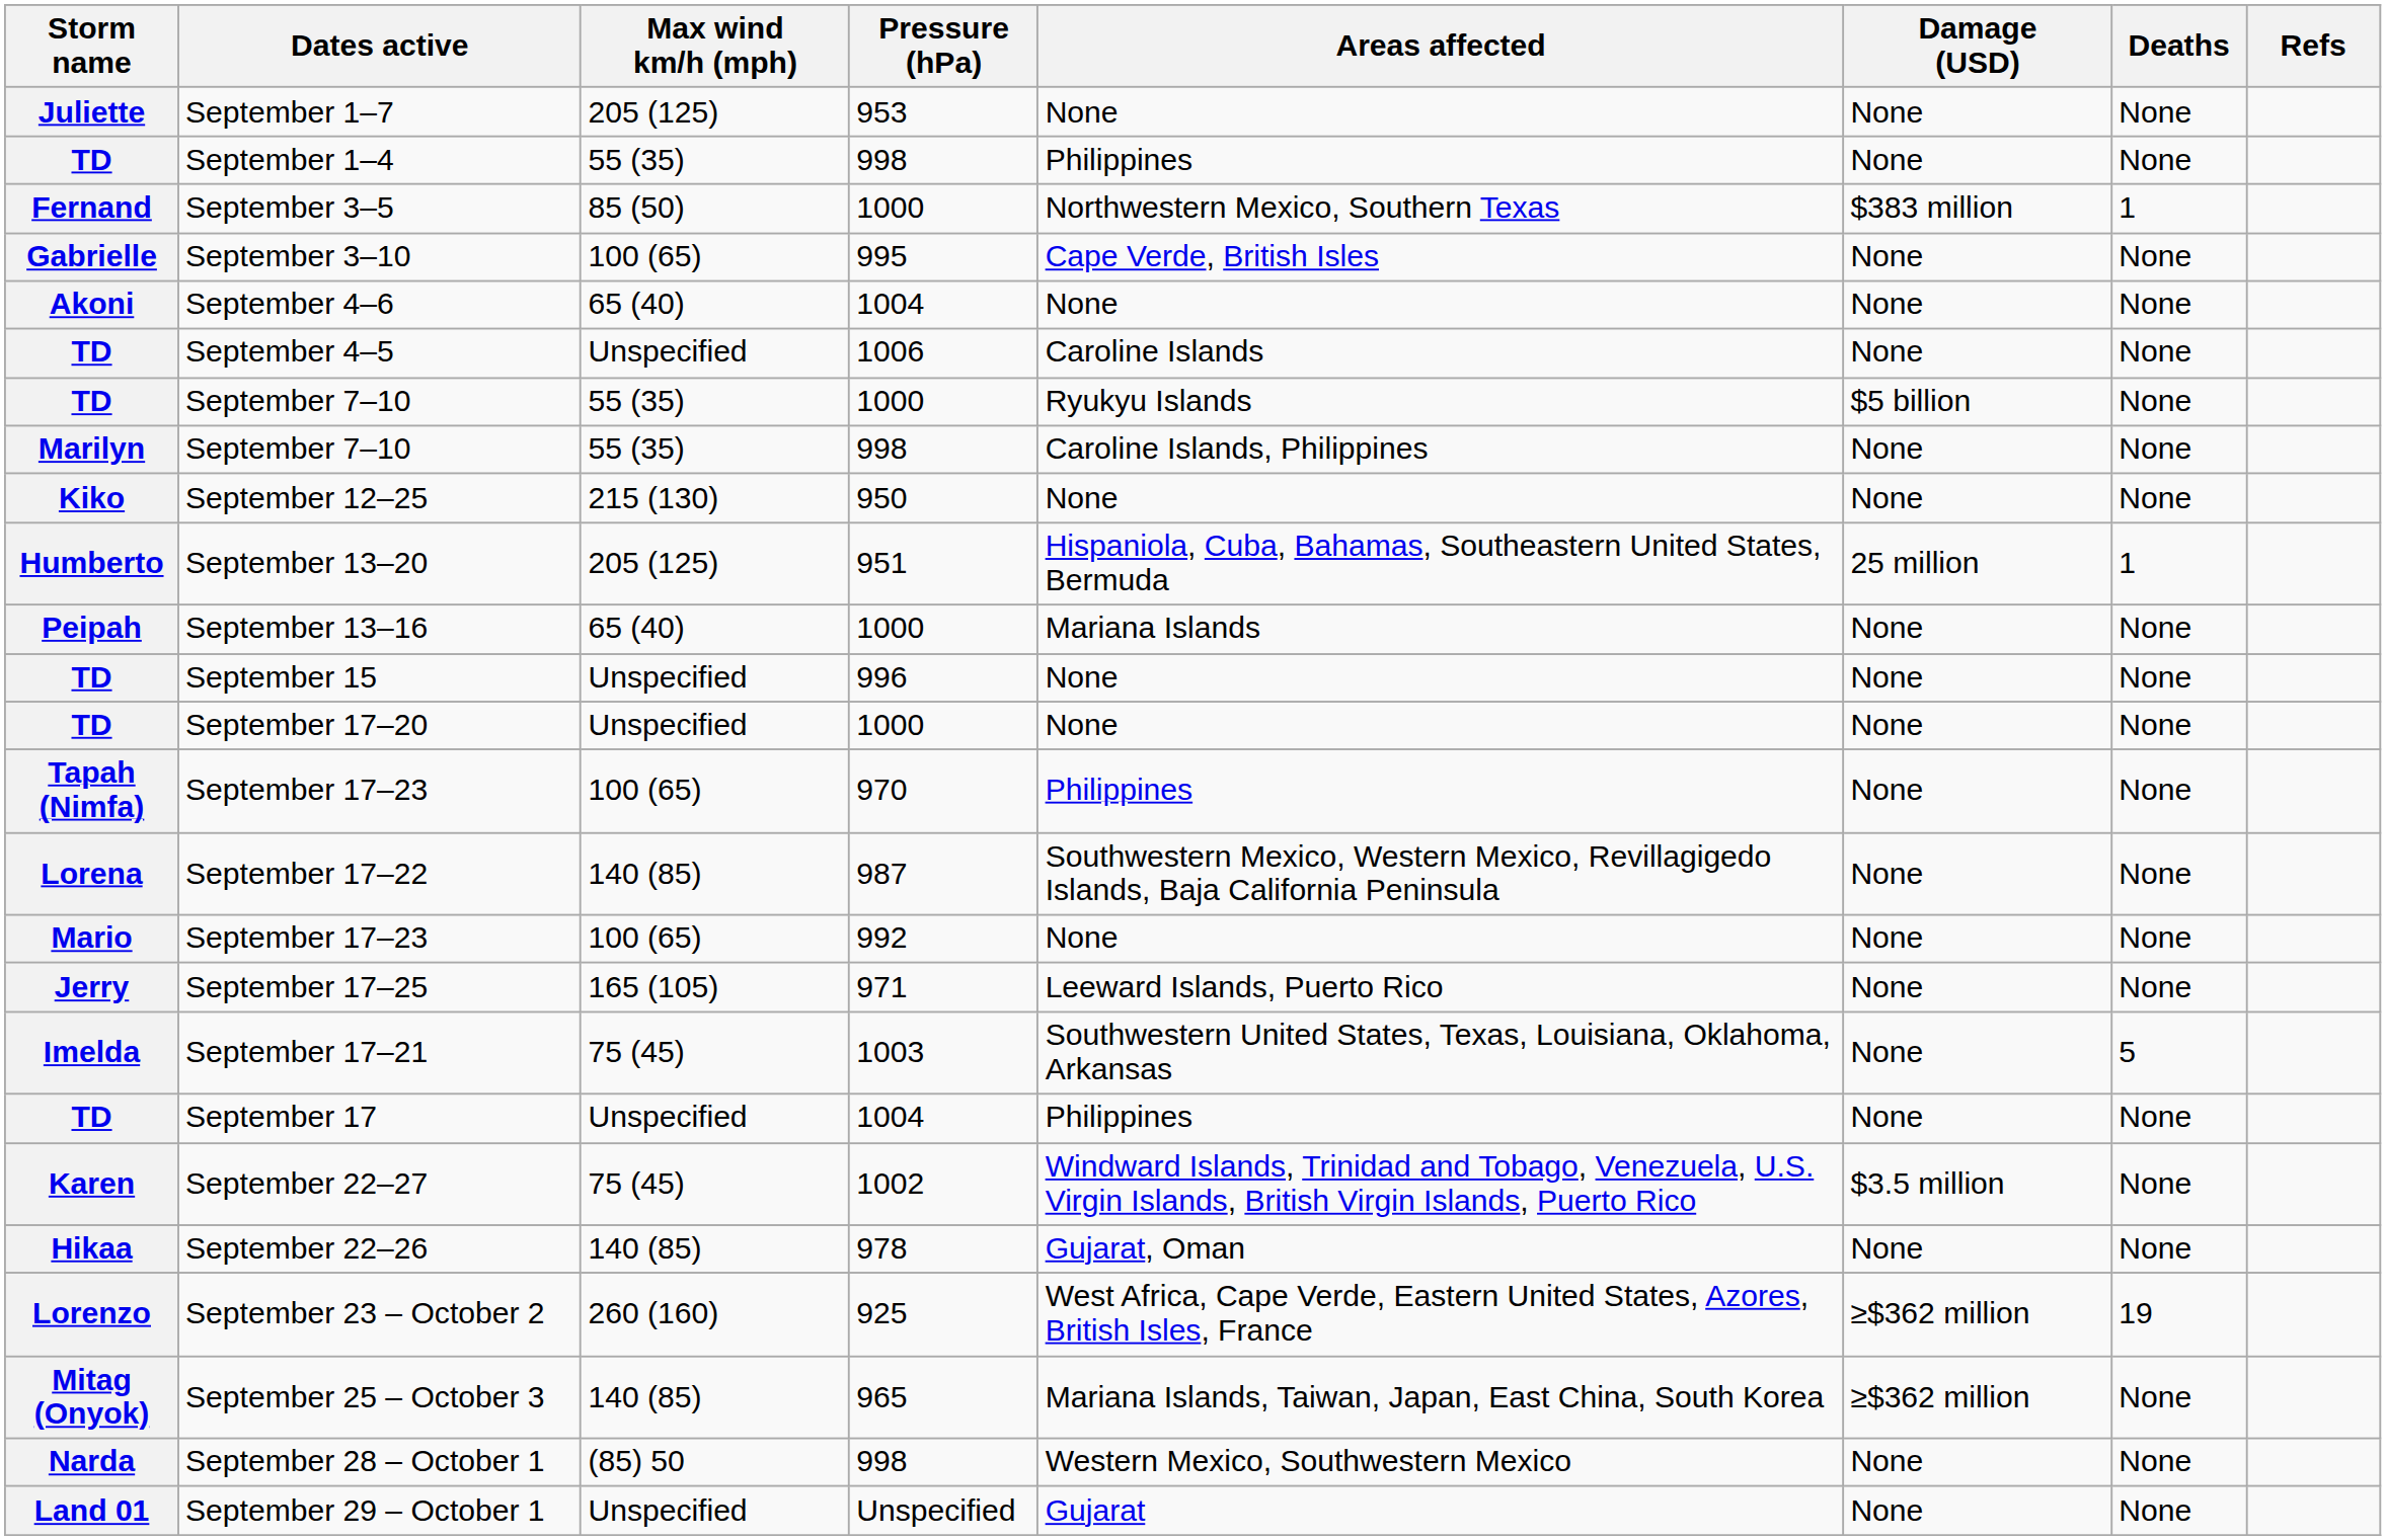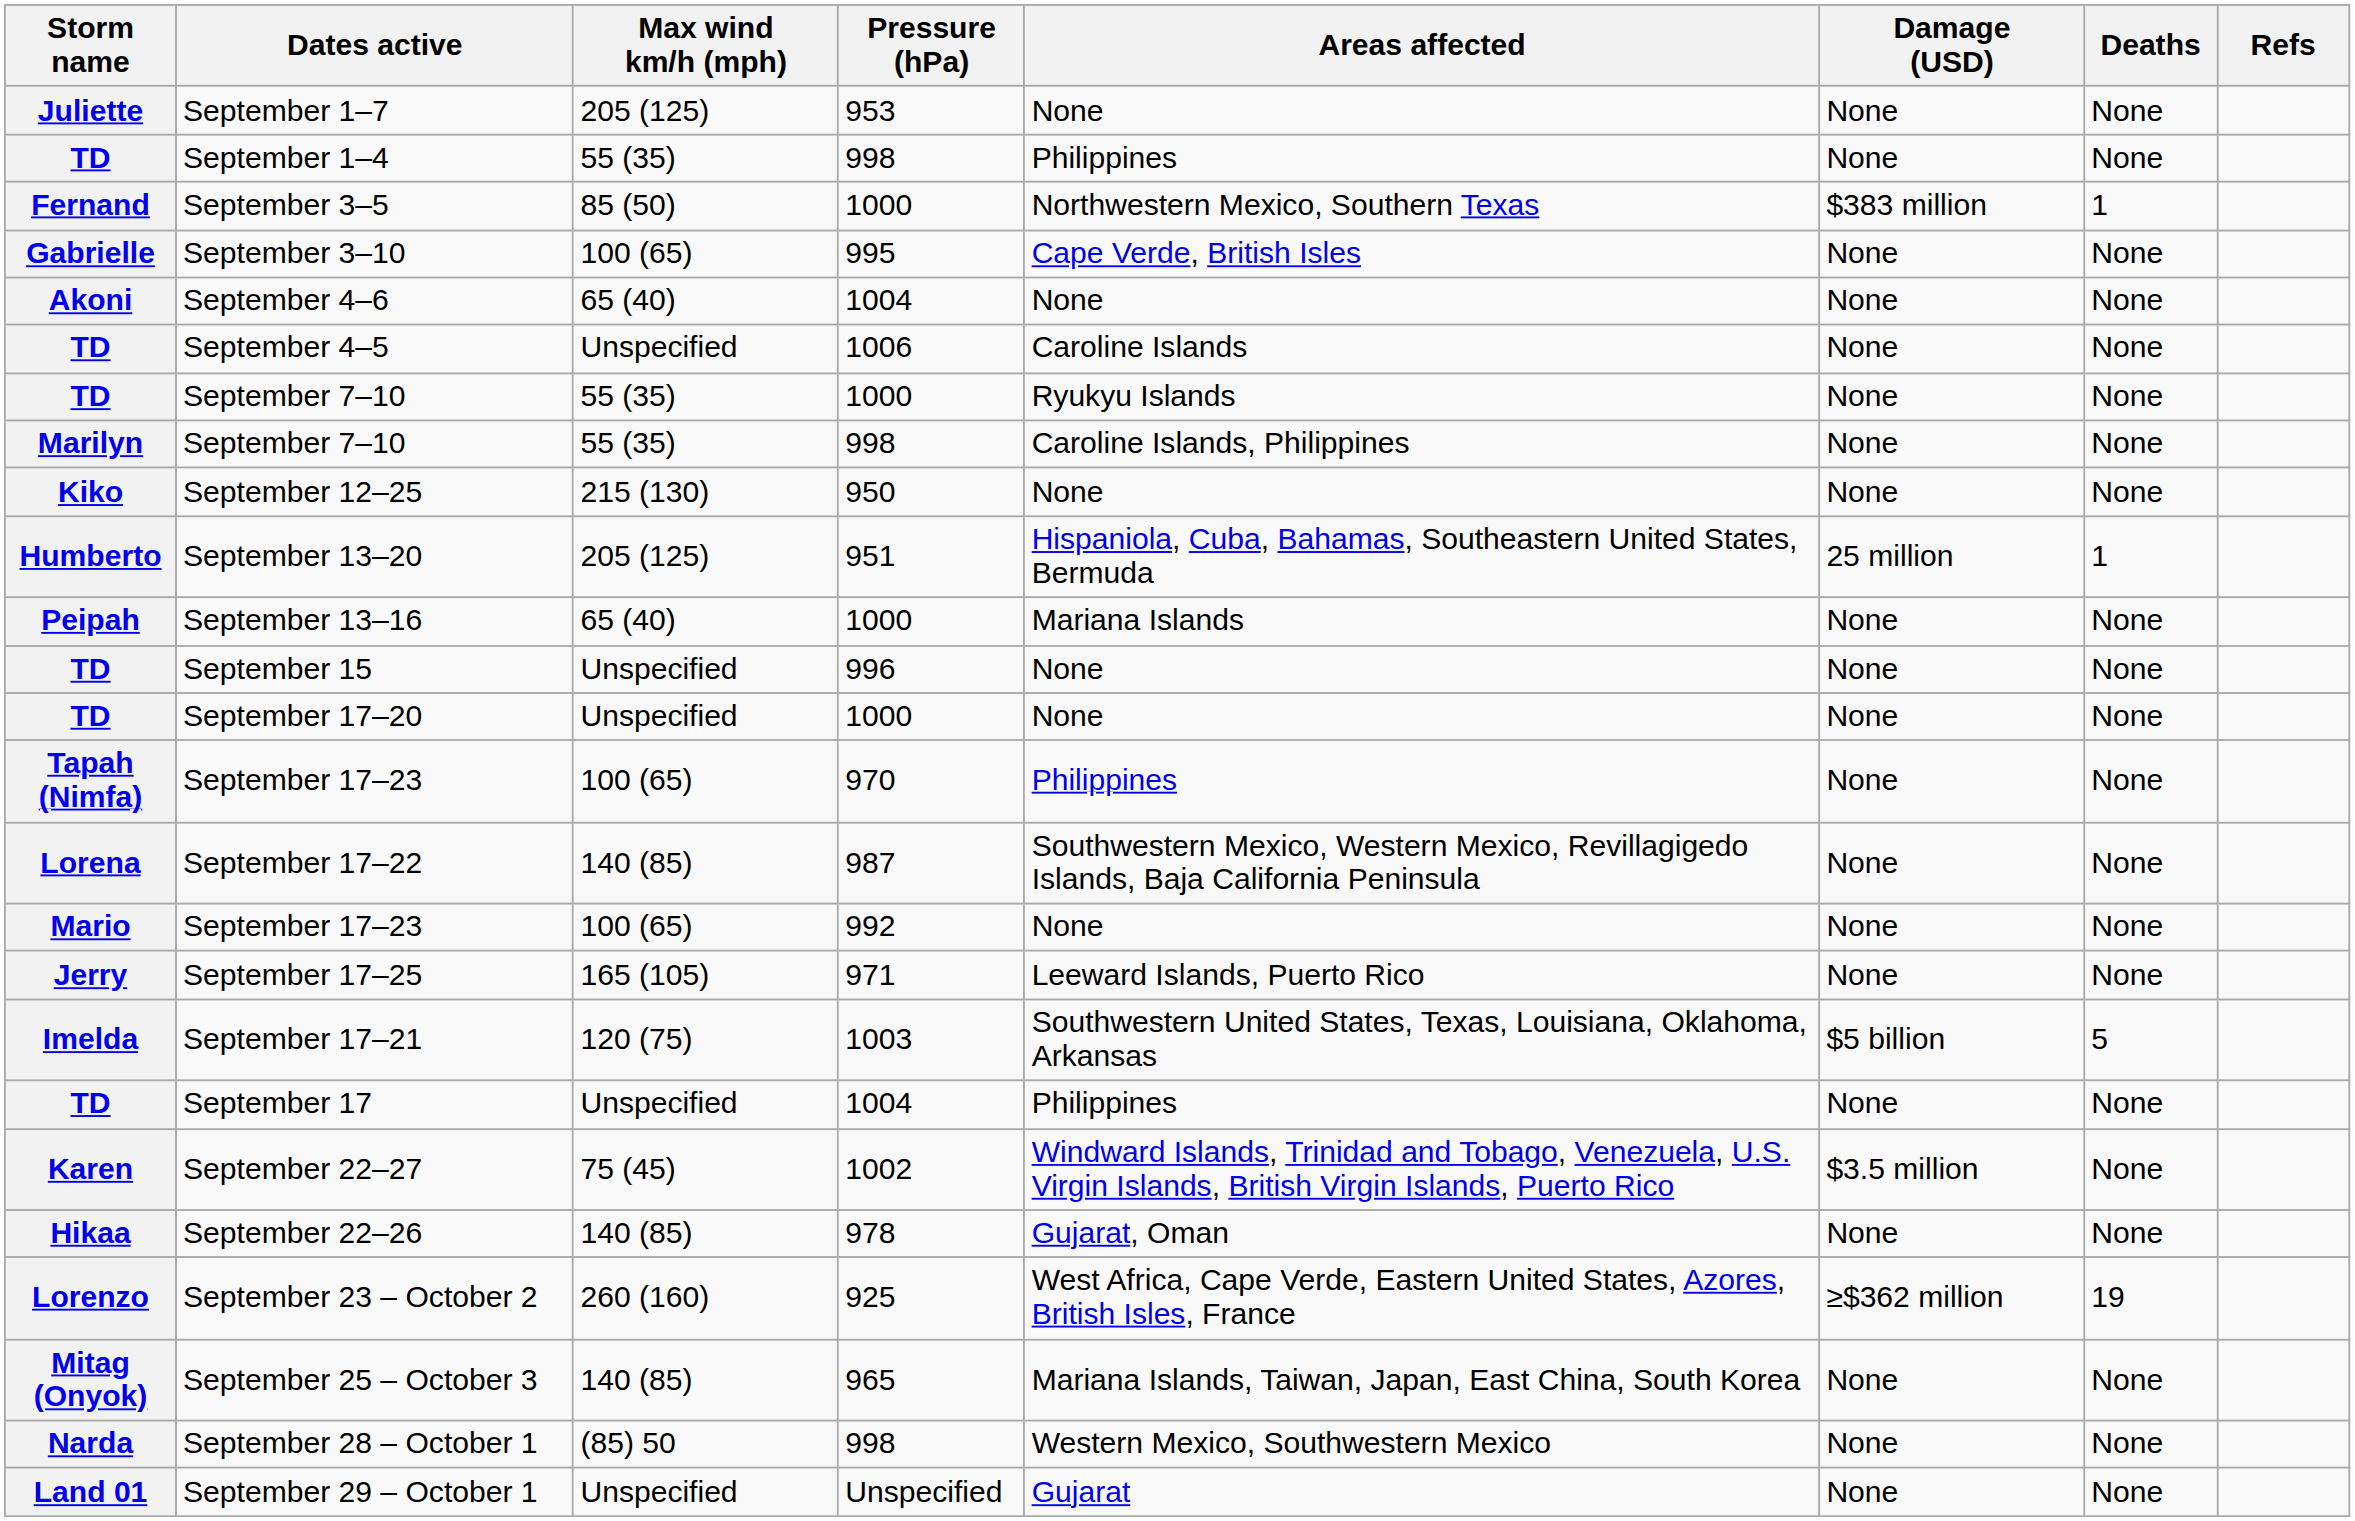 <table class="wikitable sortable">
 <tr>
 <th width="5%">Storm name</th>
 <th width="15%">Dates active</th>
 <th width="10%">Max wind<br>km/h (mph)</th>
 <th width="5%">Pressure<br>(hPa)</th>
 <th width="30%">Areas affected</th>
 <th width="10%">Damage<br>(USD)</th>
 <th width="5%">Deaths</th>
 <th width="5%">Refs</th>
 </tr>
 <tr>
 <th><a href='#'>Juliette</a></th>
 <td>September 1–7</td>
 <td>205 (125)</td>
 <td>953</td>
 <td>None</td>
 <td>None</td>
 <td>None</td>
 <td></td>
 </tr>
 <tr>
 <th><a href='#'>TD</a></th>
 <td>September 1–4</td>
 <td>55 (35)</td>
 <td>998</td>
 <td>Philippines</td>
 <td>None</td>
 <td>None</td>
 <td></td>
 </tr>
 <tr>
 <th><a href='#'>Fernand</a></th>
 <td>September 3–5</td>
 <td>85 (50)</td>
 <td>1000</td>
 <td>Northwestern Mexico, Southern <a href='#'>Texas</a></td>
 <td>$383 million</td>
 <td>1</td>
 <td></td>
 </tr>
 <tr>
 <th><a href='#'>Gabrielle</a></th>
 <td>September 3–10</td>
 <td>100 (65)</td>
 <td>995</td>
 <td><a href='#'>Cape Verde</a>, <a href='#'>British Isles</a></td>
 <td>None</td>
 <td>None</td>
 <td></td>
 </tr>
 <tr>
 <th><a href='#'>Akoni</a></th>
 <td>September 4–6</td>
 <td>65 (40)</td>
 <td>1004</td>
 <td>None</td>
 <td>None</td>
 <td>None</td>
 <td></td>
 </tr>
 <tr>
 <th><a href='#'>TD</a></th>
 <td>September 4–5</td>
 <td>Unspecified</td>
 <td>1006</td>
 <td>Caroline Islands</td>
 <td>None</td>
 <td>None</td>
 <td></td>
 </tr>
 <tr>
 <th><a href='#'>TD</a></th>
 <td>September 7–10</td>
 <td>55 (35)</td>
 <td>1000</td>
 <td>Ryukyu Islands</td>
-<td>$5 billion</td>
+<td>None</td>
 <td>None</td>
 <td></td>
 </tr>
 <tr>
 <th><a href='#'>Marilyn</a></th>
 <td>September 7–10</td>
 <td>55 (35)</td>
 <td>998</td>
 <td>Caroline Islands, Philippines</td>
 <td>None</td>
 <td>None</td>
 <td></td>
 </tr>
 <tr>
 <th><a href='#'>Kiko</a></th>
 <td>September 12–25</td>
 <td>215 (130)</td>
 <td>950</td>
 <td>None</td>
 <td>None</td>
 <td>None</td>
 <td></td>
 </tr>
 <tr>
 <th><a href='#'>Humberto</a></th>
 <td>September 13–20</td>
 <td>205 (125)</td>
 <td>951</td>
 <td><a href='#'>Hispaniola</a>, <a href='#'>Cuba</a>, <a href='#'>Bahamas</a>, Southeastern United States, Bermuda</td>
 <td>25 million</td>
 <td>1</td>
 <td></td>
 </tr>
 <tr>
 <th><a href='#'>Peipah</a></th>
 <td>September 13–16</td>
 <td>65 (40)</td>
 <td>1000</td>
 <td>Mariana Islands</td>
 <td>None</td>
 <td>None</td>
 <td></td>
 </tr>
 <tr>
 <th><a href='#'>TD</a></th>
 <td>September 15</td>
 <td>Unspecified</td>
 <td>996</td>
 <td>None</td>
 <td>None</td>
 <td>None</td>
 <td></td>
 </tr>
 <tr>
 <th><a href='#'>TD</a></th>
 <td>September 17–20</td>
 <td>Unspecified</td>
 <td>1000</td>
 <td>None</td>
 <td>None</td>
 <td>None</td>
 <td></td>
 </tr>
 <tr>
 <th><a href='#'>Tapah (Nimfa)</a></th>
 <td>September 17–23</td>
 <td>100 (65)</td>
 <td>970</td>
 <td><a href='#'>Philippines</a></td>
 <td>None</td>
 <td>None</td>
 <td></td>
 </tr>
 <tr>
 <th><a href='#'>Lorena</a></th>
 <td>September 17–22</td>
 <td>140 (85)</td>
 <td>987</td>
 <td>Southwestern Mexico, Western Mexico, Revillagigedo Islands, Baja California Peninsula</td>
 <td>None</td>
 <td>None</td>
 <td></td>
 </tr>
 <tr>
 <th><a href='#'>Mario</a></th>
 <td>September 17–23</td>
 <td>100 (65)</td>
 <td>992</td>
 <td>None</td>
 <td>None</td>
 <td>None</td>
 <td></td>
 </tr>
 <tr>
 <th><a href='#'>Jerry</a></th>
 <td>September 17–25</td>
 <td>165 (105)</td>
 <td>971</td>
 <td>Leeward Islands, Puerto Rico</td>
 <td>None</td>
 <td>None</td>
 <td></td>
 </tr>
 <tr>
 <th><a href='#'>Imelda</a></th>
 <td>September 17–21</td>
-<td>75 (45)</td>
+<td>120 (75)</td>
 <td>1003</td>
 <td>Southwestern United States, Texas, Louisiana, Oklahoma, Arkansas</td>
-<td>None</td>
+<td>$5 billion</td>
 <td>5</td>
 <td></td>
 </tr>
 <tr>
 <th><a href='#'>TD</a></th>
 <td>September 17</td>
 <td>Unspecified</td>
 <td>1004</td>
 <td>Philippines</td>
 <td>None</td>
 <td>None</td>
 <td></td>
 </tr>
 <tr>
 <th><a href='#'>Karen</a></th>
 <td>September 22–27</td>
 <td>75 (45)</td>
 <td>1002</td>
 <td><a href='#'>Windward Islands</a>, <a href='#'>Trinidad and Tobago</a>, <a href='#'>Venezuela</a>, <a href='#'>U.S. Virgin Islands</a>, <a href='#'>British Virgin Islands</a>, <a href='#'>Puerto Rico</a></td>
 <td>$3.5 million</td>
 <td>None</td>
 <td></td>
 </tr>
 <tr>
 <th><a href='#'>Hikaa</a></th>
 <td>September 22–26</td>
 <td>140 (85)</td>
 <td>978</td>
 <td><a href='#'>Gujarat</a>, Oman</td>
 <td>None</td>
 <td>None</td>
 <td></td>
 </tr>
 <tr>
 <th><a href='#'>Lorenzo</a></th>
 <td>September 23 – October 2</td>
 <td>260 (160)</td>
 <td>925</td>
 <td>West Africa, Cape Verde, Eastern United States, <a href='#'>Azores</a>, <a href='#'>British Isles</a>, France</td>
 <td>≥$362 million</td>
 <td>19</td>
 <td></td>
 </tr>
 <tr>
 <th><a href='#'>Mitag (Onyok)</a></th>
 <td>September 25 – October 3</td>
 <td>140 (85)</td>
 <td>965</td>
 <td>Mariana Islands, Taiwan, Japan, East China, South Korea</td>
-<td>≥$362 million</td>
+<td>None</td>
 <td>None</td>
 <td></td>
 </tr>
 <tr>
 <th><a href='#'>Narda</a></th>
 <td>September 28 – October 1</td>
 <td>(85) 50</td>
 <td>998</td>
 <td>Western Mexico, Southwestern Mexico</td>
 <td>None</td>
 <td>None</td>
 <td></td>
 </tr>
 <tr>
 <th><a href='#'>Land 01</a></th>
 <td>September 29 – October 1</td>
 <td>Unspecified</td>
 <td>Unspecified</td>
 <td><a href='#'>Gujarat</a></td>
 <td>None</td>
 <td>None</td>
 <td></td>
 </tr>
 <tr>
 </tr>
 </table>
